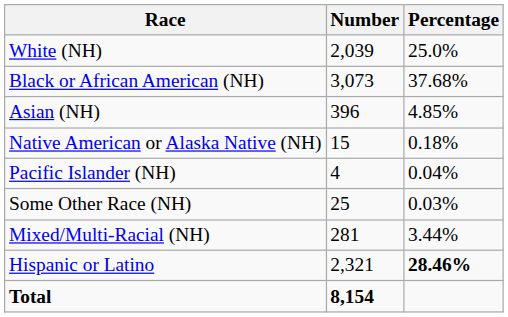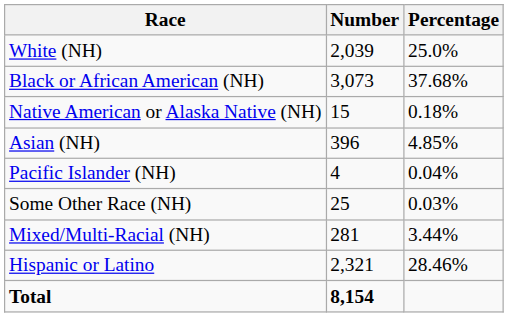 <table class="wikitable">
 <tr>
 <th>Race</th>
 <th>Number</th>
 <th>Percentage</th>
 </tr>
 <tr>
 <td><a href='#'>White</a> (NH)</td>
 <td>2,039</td>
 <td>25.0%</td>
 </tr>
 <tr>
 <td><a href='#'>Black or African American</a> (NH)</td>
 <td>3,073</td>
 <td>37.68%</td>
 </tr>
 <tr>
+<td><a href='#'>Native American</a> or <a href='#'>Alaska Native</a> (NH)</td>
+<td>15</td>
+<td>0.18%</td>
+</tr>
+<tr>
 <td><a href='#'>Asian</a> (NH)</td>
 <td>396</td>
 <td>4.85%</td>
-</tr>
-<tr>
-<td><a href='#'>Native American</a> or <a href='#'>Alaska Native</a> (NH)</td>
-<td>15</td>
-<td>0.18%</td>
 </tr>
 <tr>
 <td><a href='#'>Pacific Islander</a> (NH)</td>
 <td>4</td>
 <td>0.04%</td>
 </tr>
 <tr>
 <td>Some Other Race (NH)</td>
 <td>25</td>
 <td>0.03%</td>
 </tr>
 <tr>
 <td><a href='#'>Mixed/Multi-Racial</a> (NH)</td>
 <td>281</td>
 <td>3.44%</td>
 </tr>
 <tr>
 <td><a href='#'>Hispanic or Latino</a></td>
 <td>2,321</td>
-<td><strong>28.46%</strong></td>
+<td>28.46%</td>
 </tr>
 <tr>
 <td><strong>Total</strong></td>
 <td><strong>8,154</strong></td>
 <td></td>
 </tr>
 </table>
